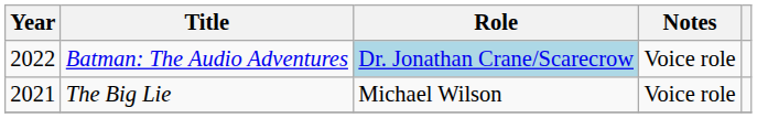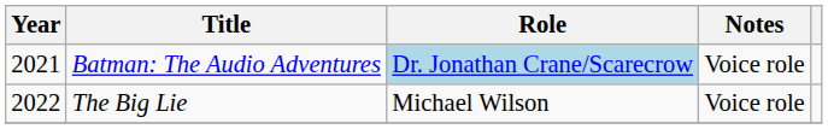 <table class="wikitable sortable">
 <tr>
 <th>Year</th>
 <th>Title</th>
 <th>Role</th>
 <th class="unsortable">Notes</th>
 <th scope="col"></th>
 </tr>
 <tr>
-<td>2022</td>
+<td>2021</td>
 <td><em><a href='#'>Batman: The Audio Adventures</a></em></td>
 <td style="background: lightblue;"><a href='#'>Dr. Jonathan Crane/Scarecrow</a></td>
 <td>Voice role</td>
 <td></td>
 </tr>
 <tr>
-<td>2021</td>
+<td>2022</td>
 <td><em>The Big Lie</em></td>
 <td>Michael Wilson</td>
 <td>Voice role</td>
 <td style="text-align:center;"></td>
 </tr>
 <tr>
 </tr>
 </table>
